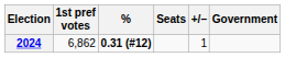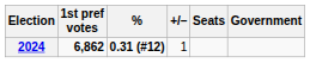 <table class="wikitable" style="text-align:right;">
 <tr>
 <th>Election</th>
 <th>1st pref<br>votes</th>
 <th>%</th>
+<th>+/–</th>
 <th>Seats</th>
-<th>+/–</th>
 <th>Government</th>
 </tr>
 <tr>
 <th><a href='#'>2024</a></th>
-<td>6,862</td>
+<td><strong>6,862</strong></td>
 <td><strong>0.31 (#12)</strong></td>
+<td> 1</td>
 <td></td>
-<td> 1</td>
 <td></td>
 </tr>
 </table>
